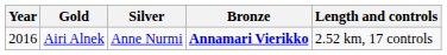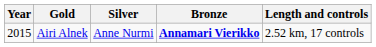 <table class="wikitable">
 <tr>
 <th>Year</th>
 <th>Gold</th>
 <th>Silver</th>
 <th>Bronze</th>
 <th>Length and controls</th>
 </tr>
 <tr>
-<td>2016</td>
+<td>2015</td>
 <td> <a href='#'>Airi Alnek</a></td>
 <td> <a href='#'>Anne Nurmi</a></td>
 <td><strong> <a href='#'>Annamari Vierikko</a></strong></td>
 <td>2.52 km, 17 controls</td>
 </tr>
 </table>
